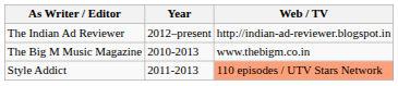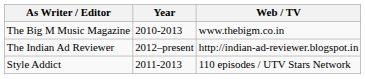 <table class="wikitable">
 <tr>
 <th>As Writer / Editor</th>
 <th>Year</th>
 <th>Web / TV</th>
 </tr>
 <tr>
+<td>The Big M Music Magazine</td>
+<td>2010-2013</td>
+<td>www.thebigm.co.in</td>
+</tr>
+<tr>
 <td>The Indian Ad Reviewer</td>
 <td>2012–present</td>
 <td>http://indian-ad-reviewer.blogspot.in</td>
 </tr>
 <tr>
-<td>The Big M Music Magazine</td>
-<td>2010-2013</td>
-<td>www.thebigm.co.in</td>
-</tr>
-<tr>
 <td>Style Addict</td>
 <td>2011-2013</td>
-<td style="background: lightsalmon;">110 episodes / UTV Stars Network</td>
+<td>110 episodes / UTV Stars Network</td>
 </tr>
 </table>
